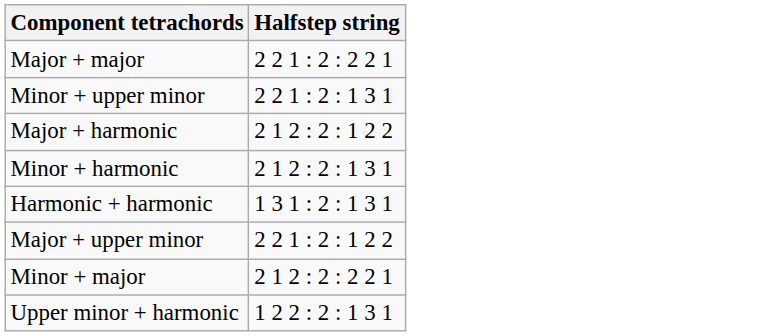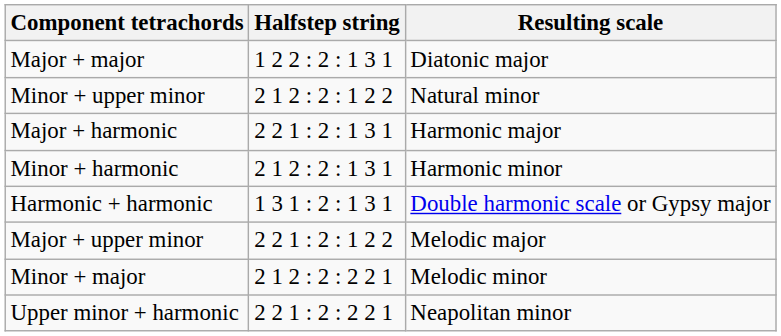 <table class="wikitable" style="margin-left: 4em;">
 <tr>
 <th>Component tetrachords</th>
 <th>Halfstep string</th>
+<th>Resulting scale</th>
 </tr>
 <tr>
 <td>Major + major</td>
-<td>2 2 1 : 2 : 2 2 1</td>
+<td>1 2 2 : 2 : 1 3 1</td>
+<td>Diatonic major</td>
 </tr>
 <tr>
 <td>Minor + upper minor</td>
-<td>2 2 1 : 2 : 1 3 1</td>
+<td>2 1 2 : 2 : 1 2 2</td>
+<td>Natural minor</td>
 </tr>
 <tr>
 <td>Major + harmonic</td>
-<td>2 1 2 : 2 : 1 2 2</td>
+<td>2 2 1 : 2 : 1 3 1</td>
+<td>Harmonic major</td>
 </tr>
 <tr>
 <td>Minor + harmonic</td>
 <td>2 1 2 : 2 : 1 3 1</td>
+<td>Harmonic minor</td>
 </tr>
 <tr>
 <td>Harmonic + harmonic</td>
 <td>1 3 1 : 2 : 1 3 1</td>
+<td><a href='#'>Double harmonic scale</a> or Gypsy major</td>
 </tr>
 <tr>
 <td>Major + upper minor</td>
 <td>2 2 1 : 2 : 1 2 2</td>
+<td>Melodic major</td>
 </tr>
 <tr>
 <td>Minor + major</td>
 <td>2 1 2 : 2 : 2 2 1</td>
+<td>Melodic minor</td>
 </tr>
 <tr>
 <td>Upper minor + harmonic</td>
-<td>1 2 2 : 2 : 1 3 1</td>
+<td>2 2 1 : 2 : 2 2 1</td>
+<td>Neapolitan minor</td>
 </tr>
 </table>
